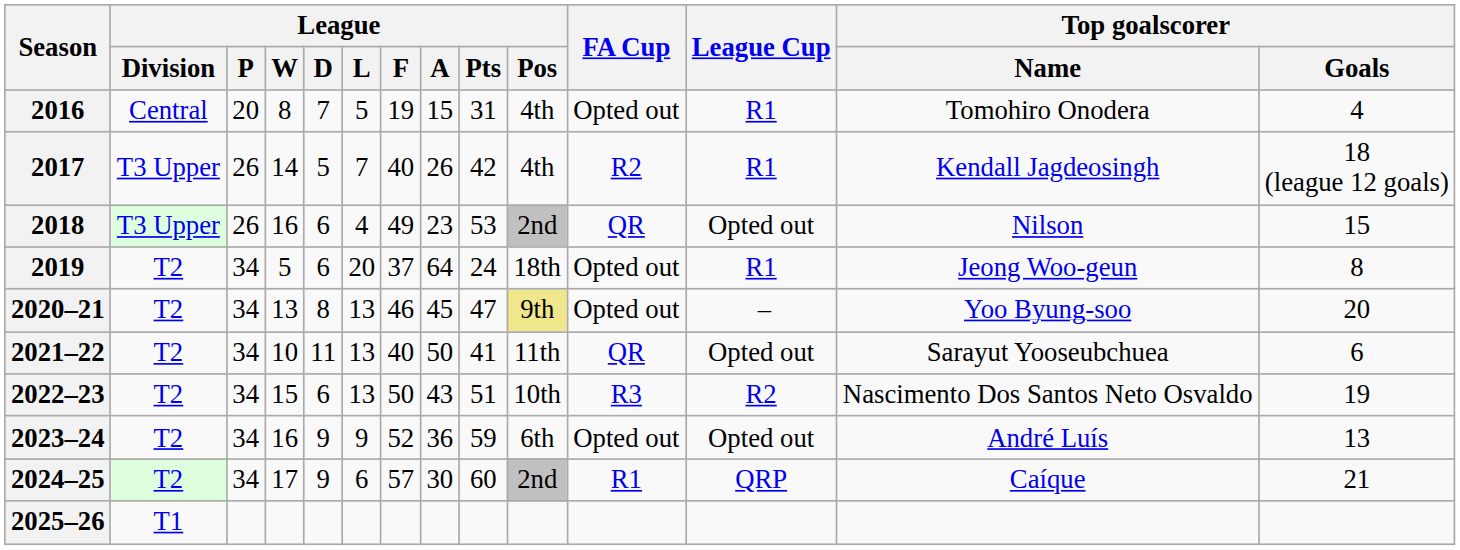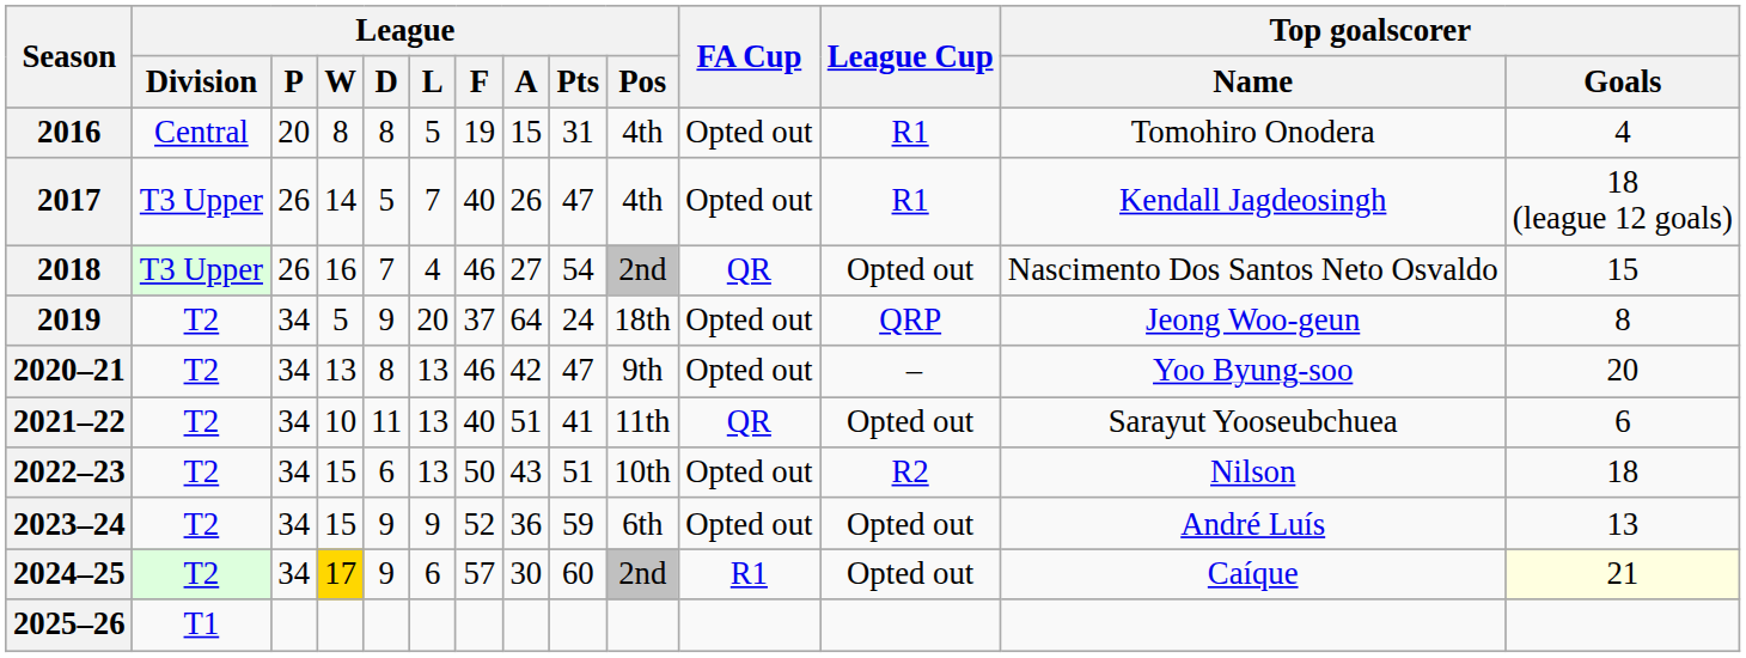 <table class="wikitable" style="text-align: center">
 <tr>
 <th rowspan=2>Season</th>
 <th colspan=9>League</th>
 <th rowspan=2><a href='#'>FA Cup</a></th>
 <th rowspan=2><a href='#'>League Cup</a></th>
 <th colspan=2>Top goalscorer</th>
 </tr>
 <tr>
 <th>Division</th>
 <th>P</th>
 <th>W</th>
 <th>D</th>
 <th>L</th>
 <th>F</th>
 <th>A</th>
 <th>Pts</th>
 <th>Pos</th>
 <th>Name</th>
 <th>Goals</th>
 </tr>
 <tr>
 <th>2016</th>
 <td><a href='#'>Central</a></td>
 <td>20</td>
 <td>8</td>
-<td>7</td>
+<td>8</td>
 <td>5</td>
 <td>19</td>
 <td>15</td>
 <td>31</td>
 <td>4th</td>
 <td>Opted out</td>
 <td><a href='#'>R1</a></td>
 <td>Tomohiro Onodera</td>
 <td>4</td>
 </tr>
 <tr>
 <th>2017</th>
 <td><a href='#'>T3 Upper</a></td>
 <td>26</td>
 <td>14</td>
 <td>5</td>
 <td>7</td>
 <td>40</td>
 <td>26</td>
-<td>42</td>
+<td>47</td>
 <td>4th</td>
-<td><a href='#'>R2</a></td>
+<td>Opted out</td>
 <td><a href='#'>R1</a></td>
 <td><a href='#'>Kendall Jagdeosingh</a></td>
 <td>18<br>(league 12 goals)</td>
 </tr>
 <tr>
 <th>2018</th>
 <td bgcolor="#DDFFDD"><a href='#'>T3 Upper</a></td>
 <td>26</td>
 <td>16</td>
-<td>6</td>
+<td>7</td>
 <td>4</td>
-<td>49</td>
-<td>23</td>
-<td>53</td>
+<td>46</td>
+<td>27</td>
+<td>54</td>
 <td bgcolor=silver>2nd</td>
 <td><a href='#'>QR</a></td>
 <td>Opted out</td>
-<td><a href='#'>Nilson</a></td>
+<td>Nascimento Dos Santos Neto Osvaldo</td>
 <td>15</td>
 </tr>
 <tr>
 <th>2019</th>
 <td><a href='#'>T2</a></td>
 <td>34</td>
 <td>5</td>
-<td>6</td>
+<td>9</td>
 <td>20</td>
 <td>37</td>
 <td>64</td>
 <td>24</td>
 <td>18th</td>
 <td>Opted out</td>
-<td><a href='#'>R1</a></td>
+<td><a href='#'>QRP</a></td>
 <td><a href='#'>Jeong Woo-geun</a></td>
 <td>8</td>
 </tr>
 <tr>
 <th>2020–21</th>
 <td><a href='#'>T2</a></td>
 <td>34</td>
 <td>13</td>
 <td>8</td>
 <td>13</td>
 <td>46</td>
-<td>45</td>
+<td>42</td>
 <td>47</td>
-<td style="background: khaki;">9th</td>
+<td>9th</td>
 <td>Opted out</td>
 <td> –</td>
 <td><a href='#'>Yoo Byung-soo</a></td>
 <td>20</td>
 </tr>
 <tr>
 <th>2021–22</th>
 <td><a href='#'>T2</a></td>
 <td>34</td>
 <td>10</td>
 <td>11</td>
 <td>13</td>
 <td>40</td>
-<td>50</td>
+<td>51</td>
 <td>41</td>
 <td>11th</td>
 <td><a href='#'>QR</a></td>
 <td>Opted out</td>
 <td>Sarayut Yooseubchuea</td>
 <td>6</td>
 </tr>
 <tr>
 <th>2022–23</th>
 <td><a href='#'>T2</a></td>
 <td>34</td>
 <td>15</td>
 <td>6</td>
 <td>13</td>
 <td>50</td>
 <td>43</td>
 <td>51</td>
 <td>10th</td>
-<td><a href='#'>R3</a></td>
+<td>Opted out</td>
 <td><a href='#'>R2</a></td>
-<td>Nascimento Dos Santos Neto Osvaldo</td>
-<td>19</td>
+<td><a href='#'>Nilson</a></td>
+<td>18</td>
 </tr>
 <tr>
 <th>2023–24</th>
 <td><a href='#'>T2</a></td>
 <td>34</td>
-<td>16</td>
+<td>15</td>
 <td>9</td>
 <td>9</td>
 <td>52</td>
 <td>36</td>
 <td>59</td>
 <td>6th</td>
 <td>Opted out</td>
 <td>Opted out</td>
 <td><a href='#'>André Luís</a></td>
 <td>13</td>
 </tr>
 <tr>
 <th>2024–25</th>
 <td bgcolor="#DDFFDD"><a href='#'>T2</a></td>
 <td>34</td>
-<td>17</td>
+<td style="background: gold;">17</td>
 <td>9</td>
 <td>6</td>
 <td>57</td>
 <td>30</td>
 <td>60</td>
 <td bgcolor=silver>2nd</td>
 <td><a href='#'>R1</a></td>
-<td><a href='#'>QRP</a></td>
+<td>Opted out</td>
 <td><a href='#'>Caíque</a></td>
-<td>21</td>
+<td style="background: lightyellow;">21</td>
 </tr>
 <tr>
 <th>2025–26</th>
 <td><a href='#'>T1</a></td>
 <td></td>
 <td></td>
 <td></td>
 <td></td>
 <td></td>
 <td></td>
 <td></td>
 <td></td>
 <td></td>
 <td></td>
 <td></td>
 <td></td>
 </tr>
 </table>
